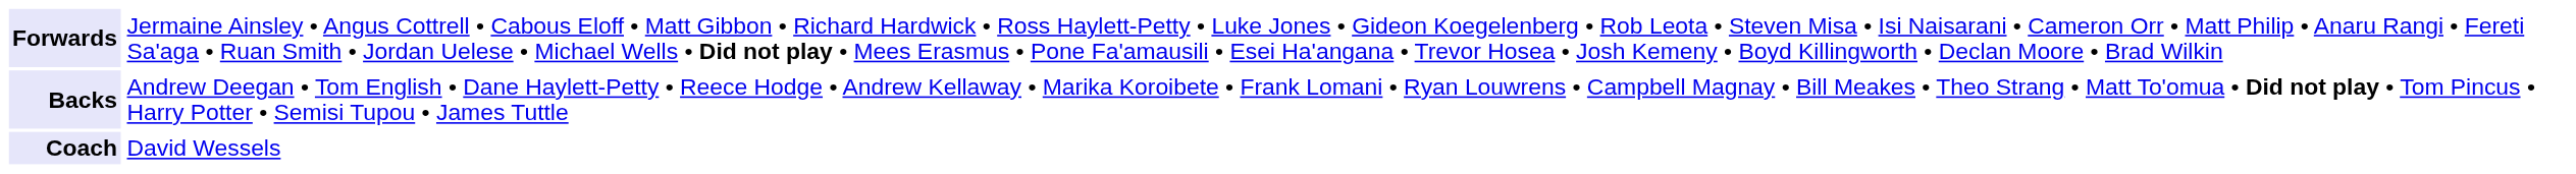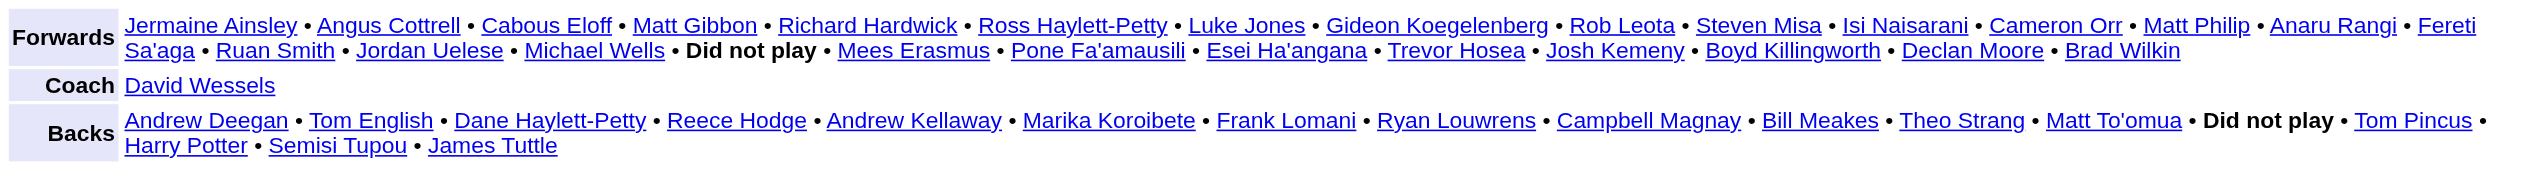 <table cellpadding="2" style="border: 1px solid white; font-size:90%;">
 <tr>
 <td style="text-align:right;" bgcolor="lavender"><strong>Forwards</strong></td>
 <td style="text-align:left;"><a href='#'>Jermaine Ainsley</a> • <a href='#'>Angus Cottrell</a> • <a href='#'>Cabous Eloff</a> • <a href='#'>Matt Gibbon</a> • <a href='#'>Richard Hardwick</a> • <a href='#'>Ross Haylett-Petty</a> • <a href='#'>Luke Jones</a> • <a href='#'>Gideon Koegelenberg</a> • <a href='#'>Rob Leota</a> • <a href='#'>Steven Misa</a> • <a href='#'>Isi Naisarani</a> • <a href='#'>Cameron Orr</a> • <a href='#'>Matt Philip</a> • <a href='#'>Anaru Rangi</a> • <a href='#'>Fereti Sa'aga</a> • <a href='#'>Ruan Smith</a> • <a href='#'>Jordan Uelese</a> • <a href='#'>Michael Wells</a> • <strong>Did not play</strong> • <a href='#'>Mees Erasmus</a> • <a href='#'>Pone Fa'amausili</a> • <a href='#'>Esei Ha'angana</a> • <a href='#'>Trevor Hosea</a> • <a href='#'>Josh Kemeny</a> • <a href='#'>Boyd Killingworth</a> • <a href='#'>Declan Moore</a> • <a href='#'>Brad Wilkin</a></td>
 </tr>
 <tr>
+<td style="text-align:right;" bgcolor="lavender"><strong>Coach</strong></td>
+<td style="text-align:left;"><a href='#'>David Wessels</a></td>
+</tr>
+<tr>
 <td style="text-align:right;" bgcolor="lavender"><strong>Backs</strong></td>
 <td style="text-align:left;"><a href='#'>Andrew Deegan</a> • <a href='#'>Tom English</a> • <a href='#'>Dane Haylett-Petty</a> • <a href='#'>Reece Hodge</a> • <a href='#'>Andrew Kellaway</a> • <a href='#'>Marika Koroibete</a> • <a href='#'>Frank Lomani</a> • <a href='#'>Ryan Louwrens</a> • <a href='#'>Campbell Magnay</a> • <a href='#'>Bill Meakes</a> • <a href='#'>Theo Strang</a> • <a href='#'>Matt To'omua</a> • <strong>Did not play</strong> • <a href='#'>Tom Pincus</a> • <a href='#'>Harry Potter</a> • <a href='#'>Semisi Tupou</a> • <a href='#'>James Tuttle</a></td>
 </tr>
-<tr>
-<td style="text-align:right;" bgcolor="lavender"><strong>Coach</strong></td>
-<td style="text-align:left;"><a href='#'>David Wessels</a></td>
-</tr>
 </table>
